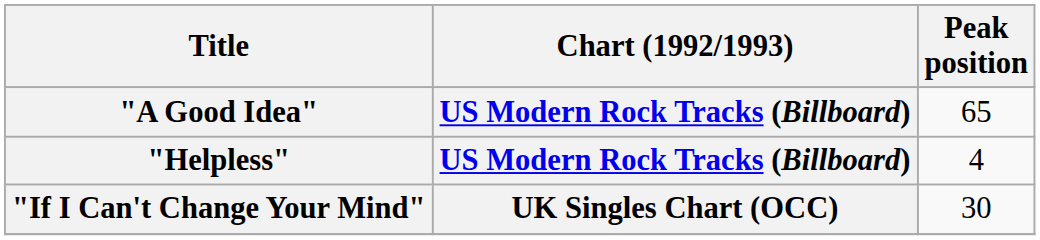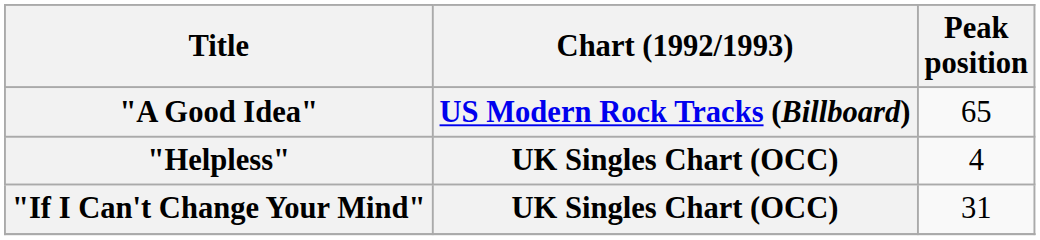 <table class="wikitable sortable plainrowheaders">
 <tr>
 <th>Title</th>
 <th>Chart (1992/1993)</th>
 <th>Peak<br>position</th>
 </tr>
 <tr>
 <th scope="row">"A Good Idea"</th>
 <th scope="row"><a href='#'>US Modern Rock Tracks</a> (<em>Billboard</em>)</th>
 <td style="text-align:center;">65</td>
 </tr>
 <tr>
 <th scope="row">"Helpless"</th>
-<th scope="row"><a href='#'>US Modern Rock Tracks</a> (<em>Billboard</em>)</th>
+<th scope="row">UK Singles Chart (OCC)</th>
 <td style="text-align:center;">4</td>
 </tr>
 <tr>
 <th scope="row">"If I Can't Change Your Mind"</th>
 <th scope="row">UK Singles Chart (OCC)</th>
-<td style="text-align:center;">30</td>
+<td style="text-align:center;">31</td>
 </tr>
 <tr>
 </tr>
 </table>
